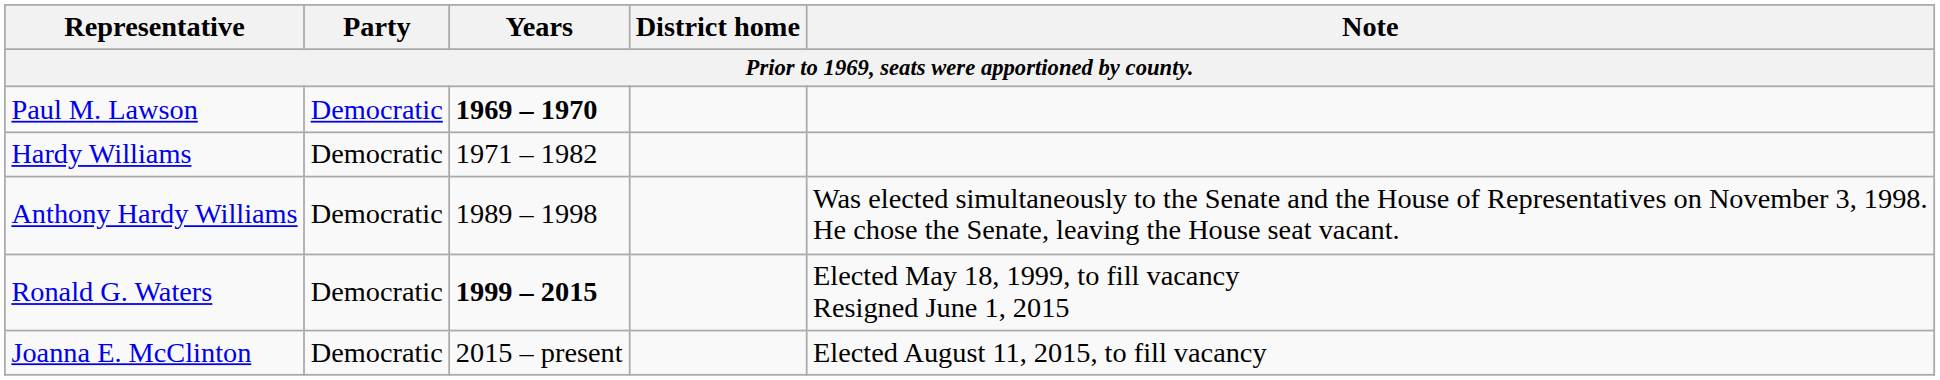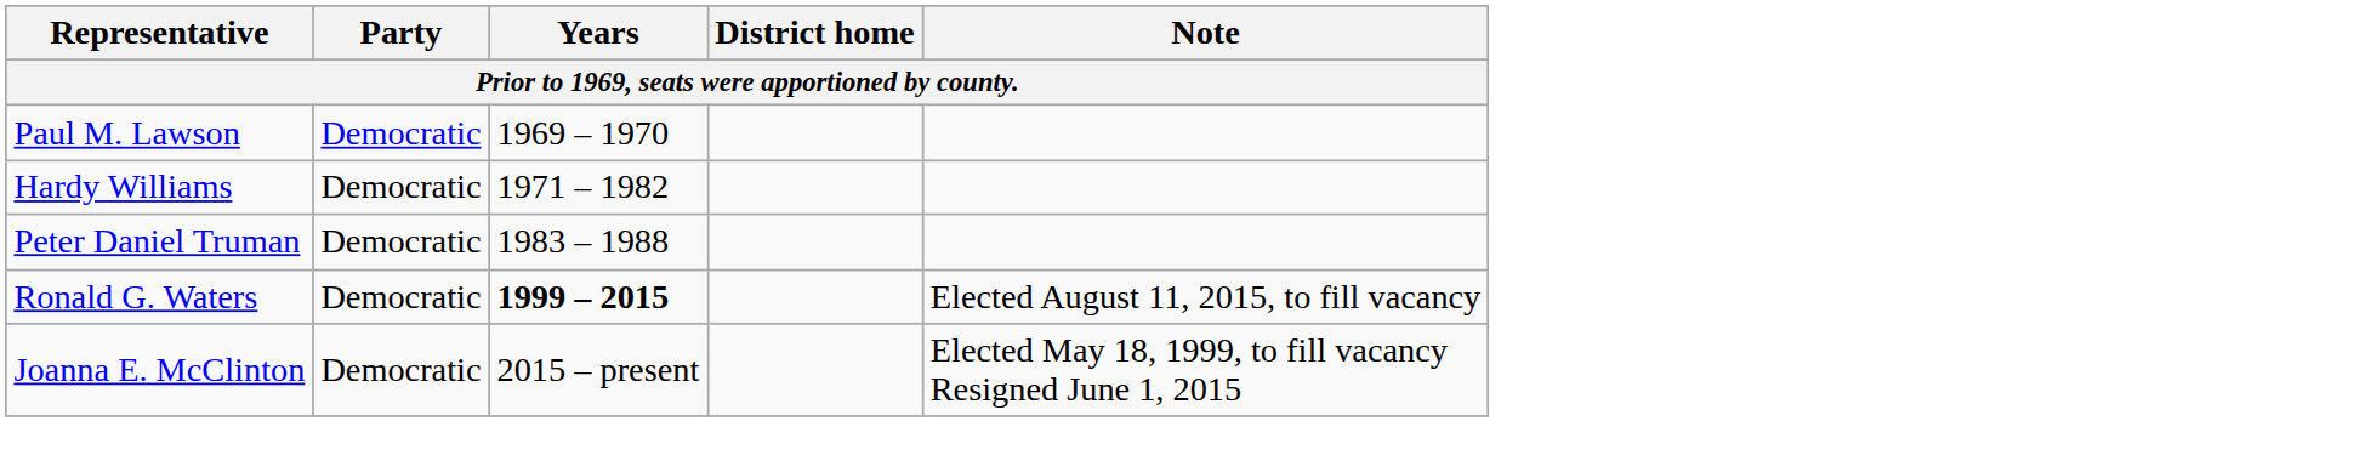 <table class=wikitable>
 <tr valign=bottom>
 <th>Representative</th>
 <th>Party</th>
 <th>Years</th>
 <th>District home</th>
 <th>Note</th>
 </tr>
 <tr>
 <th colspan=5 style="font-size: 80%;"><em>Prior to 1969, seats were apportioned by county.</em></th>
 </tr>
 <tr>
 <td><a href='#'>Paul M. Lawson</a></td>
 <td><a href='#'>Democratic</a></td>
-<td><strong>1969 – 1970</strong></td>
+<td>1969 – 1970</td>
 <td></td>
 <td></td>
 </tr>
 <tr>
 <td><a href='#'>Hardy Williams</a></td>
 <td>Democratic</td>
 <td>1971 – 1982</td>
 <td></td>
 <td></td>
 </tr>
 <tr>
-<td><a href='#'>Anthony Hardy Williams</a></td>
+<td><a href='#'>Peter Daniel Truman</a></td>
 <td>Democratic</td>
-<td>1989 – 1998</td>
+<td>1983 – 1988</td>
 <td></td>
-<td>Was elected simultaneously to the Senate and the House of Representatives on November 3, 1998.<br>He chose the Senate, leaving the House seat vacant.</td>
+<td></td>
 </tr>
 <tr>
 <td><a href='#'>Ronald G. Waters</a></td>
 <td>Democratic</td>
 <td><strong>1999 – 2015</strong></td>
 <td></td>
-<td>Elected May 18, 1999, to fill vacancy <br>Resigned June 1, 2015</td>
+<td>Elected August 11, 2015, to fill vacancy</td>
 </tr>
 <tr>
 <td><a href='#'>Joanna E. McClinton</a></td>
 <td>Democratic</td>
 <td>2015 – present</td>
 <td></td>
-<td>Elected August 11, 2015, to fill vacancy</td>
+<td>Elected May 18, 1999, to fill vacancy <br>Resigned June 1, 2015</td>
 </tr>
 </table>
